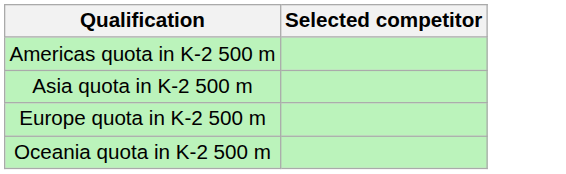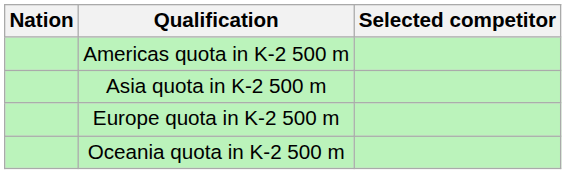 <table class="wikitable" style="text-align:center">
 <tr>
+<th>Nation</th>
 <th>Qualification</th>
 <th>Selected competitor</th>
 </tr>
 <tr bgcolor=bbf3bb>
+<td align="left"></td>
 <td>Americas quota in K-2 500 m</td>
 <td></td>
 </tr>
 <tr bgcolor=bbf3bb>
+<td align="left"></td>
 <td>Asia quota in K-2 500 m</td>
 <td></td>
 </tr>
 <tr bgcolor=bbf3bb>
+<td align="left"></td>
 <td>Europe quota in K-2 500 m</td>
 <td></td>
 </tr>
 <tr bgcolor=bbf3bb>
+<td align="left"></td>
 <td>Oceania quota in K-2 500 m</td>
 <td></td>
 </tr>
 </table>
